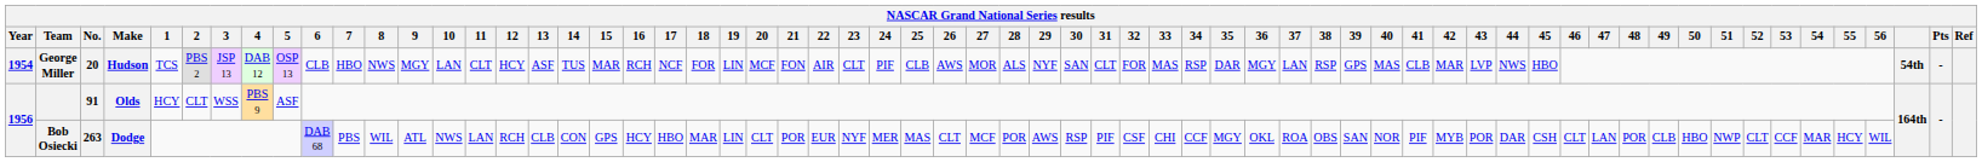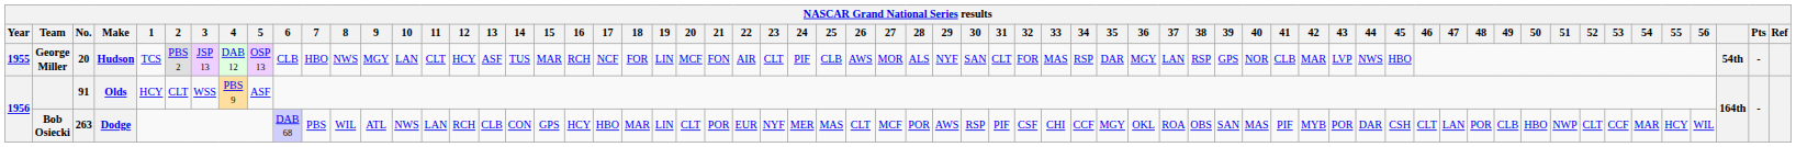 <table class="wikitable" style="text-align:center; font-size:75%">
 <tr>
 <th colspan="69"><a href='#'>NASCAR Grand National Series</a> results</th>
 </tr>
 <tr>
 <th>Year</th>
 <th>Team</th>
 <th>No.</th>
 <th>Make</th>
 <th>1</th>
 <th>2</th>
 <th>3</th>
 <th>4</th>
 <th>5</th>
 <th>6</th>
 <th>7</th>
 <th>8</th>
 <th>9</th>
 <th>10</th>
 <th>11</th>
 <th>12</th>
 <th>13</th>
 <th>14</th>
 <th>15</th>
 <th>16</th>
 <th>17</th>
 <th>18</th>
 <th>19</th>
 <th>20</th>
 <th>21</th>
 <th>22</th>
 <th>23</th>
 <th>24</th>
 <th>25</th>
 <th>26</th>
 <th>27</th>
 <th>28</th>
 <th>29</th>
 <th>30</th>
 <th>31</th>
 <th>32</th>
 <th>33</th>
 <th>34</th>
 <th>35</th>
 <th>36</th>
 <th>37</th>
 <th>38</th>
 <th>39</th>
 <th>40</th>
 <th>41</th>
 <th>42</th>
 <th>43</th>
 <th>44</th>
 <th>45</th>
 <th>46</th>
 <th>47</th>
 <th>48</th>
 <th>49</th>
 <th>50</th>
 <th>51</th>
 <th>52</th>
 <th>53</th>
 <th>54</th>
 <th>55</th>
 <th>56</th>
 <th></th>
 <th>Pts</th>
 <th>Ref</th>
 </tr>
 <tr>
-<th><a href='#'>1954</a></th>
+<th><a href='#'>1955</a></th>
 <th>George Miller</th>
 <th>20</th>
 <th><a href='#'>Hudson</a></th>
 <td><a href='#'>TCS</a></td>
 <td style="background:#DFDFDF;"><a href='#'>PBS</a><br><small>2</small></td>
 <td style="background:#EFCFFF;"><a href='#'>JSP</a><br><small>13</small></td>
 <td style="background:#DFFFDF;"><a href='#'>DAB</a><br><small>12</small></td>
 <td style="background:#EFCFFF;"><a href='#'>OSP</a><br><small>13</small></td>
 <td><a href='#'>CLB</a></td>
 <td><a href='#'>HBO</a></td>
 <td><a href='#'>NWS</a></td>
 <td><a href='#'>MGY</a></td>
 <td><a href='#'>LAN</a></td>
 <td><a href='#'>CLT</a></td>
 <td><a href='#'>HCY</a></td>
 <td><a href='#'>ASF</a></td>
 <td><a href='#'>TUS</a></td>
 <td><a href='#'>MAR</a></td>
 <td><a href='#'>RCH</a></td>
 <td><a href='#'>NCF</a></td>
 <td><a href='#'>FOR</a></td>
 <td><a href='#'>LIN</a></td>
 <td><a href='#'>MCF</a></td>
 <td><a href='#'>FON</a></td>
 <td><a href='#'>AIR</a></td>
 <td><a href='#'>CLT</a></td>
 <td><a href='#'>PIF</a></td>
 <td><a href='#'>CLB</a></td>
 <td><a href='#'>AWS</a></td>
 <td><a href='#'>MOR</a></td>
 <td><a href='#'>ALS</a></td>
 <td><a href='#'>NYF</a></td>
 <td><a href='#'>SAN</a></td>
 <td><a href='#'>CLT</a></td>
 <td><a href='#'>FOR</a></td>
 <td><a href='#'>MAS</a></td>
 <td><a href='#'>RSP</a></td>
 <td><a href='#'>DAR</a></td>
 <td><a href='#'>MGY</a></td>
 <td><a href='#'>LAN</a></td>
 <td><a href='#'>RSP</a></td>
 <td><a href='#'>GPS</a></td>
-<td><a href='#'>MAS</a></td>
+<td><a href='#'>NOR</a></td>
 <td><a href='#'>CLB</a></td>
 <td><a href='#'>MAR</a></td>
 <td><a href='#'>LVP</a></td>
 <td><a href='#'>NWS</a></td>
 <td><a href='#'>HBO</a></td>
 <td colspan=11></td>
 <th>54th</th>
 <th>-</th>
 <th></th>
 </tr>
 <tr>
 <th rowspan=2><a href='#'>1956</a></th>
 <th></th>
 <th>91</th>
 <th><a href='#'>Olds</a></th>
 <td><a href='#'>HCY</a></td>
 <td><a href='#'>CLT</a></td>
 <td><a href='#'>WSS</a></td>
 <td style="background:#FFDF9F;"><a href='#'>PBS</a><br><small>9</small></td>
 <td><a href='#'>ASF</a></td>
 <td colspan=51></td>
 <th rowspan=2>164th</th>
 <th rowspan=2>-</th>
 <th rowspan=2></th>
 </tr>
 <tr>
 <th>Bob Osiecki</th>
 <th>263</th>
 <th><a href='#'>Dodge</a></th>
 <td colspan=5></td>
 <td style="background:#CFCFFF;"><a href='#'>DAB</a><br><small>68</small></td>
 <td><a href='#'>PBS</a></td>
 <td><a href='#'>WIL</a></td>
 <td><a href='#'>ATL</a></td>
 <td><a href='#'>NWS</a></td>
 <td><a href='#'>LAN</a></td>
 <td><a href='#'>RCH</a></td>
 <td><a href='#'>CLB</a></td>
 <td><a href='#'>CON</a></td>
 <td><a href='#'>GPS</a></td>
 <td><a href='#'>HCY</a></td>
 <td><a href='#'>HBO</a></td>
 <td><a href='#'>MAR</a></td>
 <td><a href='#'>LIN</a></td>
 <td><a href='#'>CLT</a></td>
 <td><a href='#'>POR</a></td>
 <td><a href='#'>EUR</a></td>
 <td><a href='#'>NYF</a></td>
 <td><a href='#'>MER</a></td>
 <td><a href='#'>MAS</a></td>
 <td><a href='#'>CLT</a></td>
 <td><a href='#'>MCF</a></td>
 <td><a href='#'>POR</a></td>
 <td><a href='#'>AWS</a></td>
 <td><a href='#'>RSP</a></td>
 <td><a href='#'>PIF</a></td>
 <td><a href='#'>CSF</a></td>
 <td><a href='#'>CHI</a></td>
 <td><a href='#'>CCF</a></td>
 <td><a href='#'>MGY</a></td>
 <td><a href='#'>OKL</a></td>
 <td><a href='#'>ROA</a></td>
 <td><a href='#'>OBS</a></td>
 <td><a href='#'>SAN</a></td>
-<td><a href='#'>NOR</a></td>
+<td><a href='#'>MAS</a></td>
 <td><a href='#'>PIF</a></td>
 <td><a href='#'>MYB</a></td>
 <td><a href='#'>POR</a></td>
 <td><a href='#'>DAR</a></td>
 <td><a href='#'>CSH</a></td>
 <td><a href='#'>CLT</a></td>
 <td><a href='#'>LAN</a></td>
 <td><a href='#'>POR</a></td>
 <td><a href='#'>CLB</a></td>
 <td><a href='#'>HBO</a></td>
 <td><a href='#'>NWP</a></td>
 <td><a href='#'>CLT</a></td>
 <td><a href='#'>CCF</a></td>
 <td><a href='#'>MAR</a></td>
 <td><a href='#'>HCY</a></td>
 <td><a href='#'>WIL</a></td>
 </tr>
 </table>
